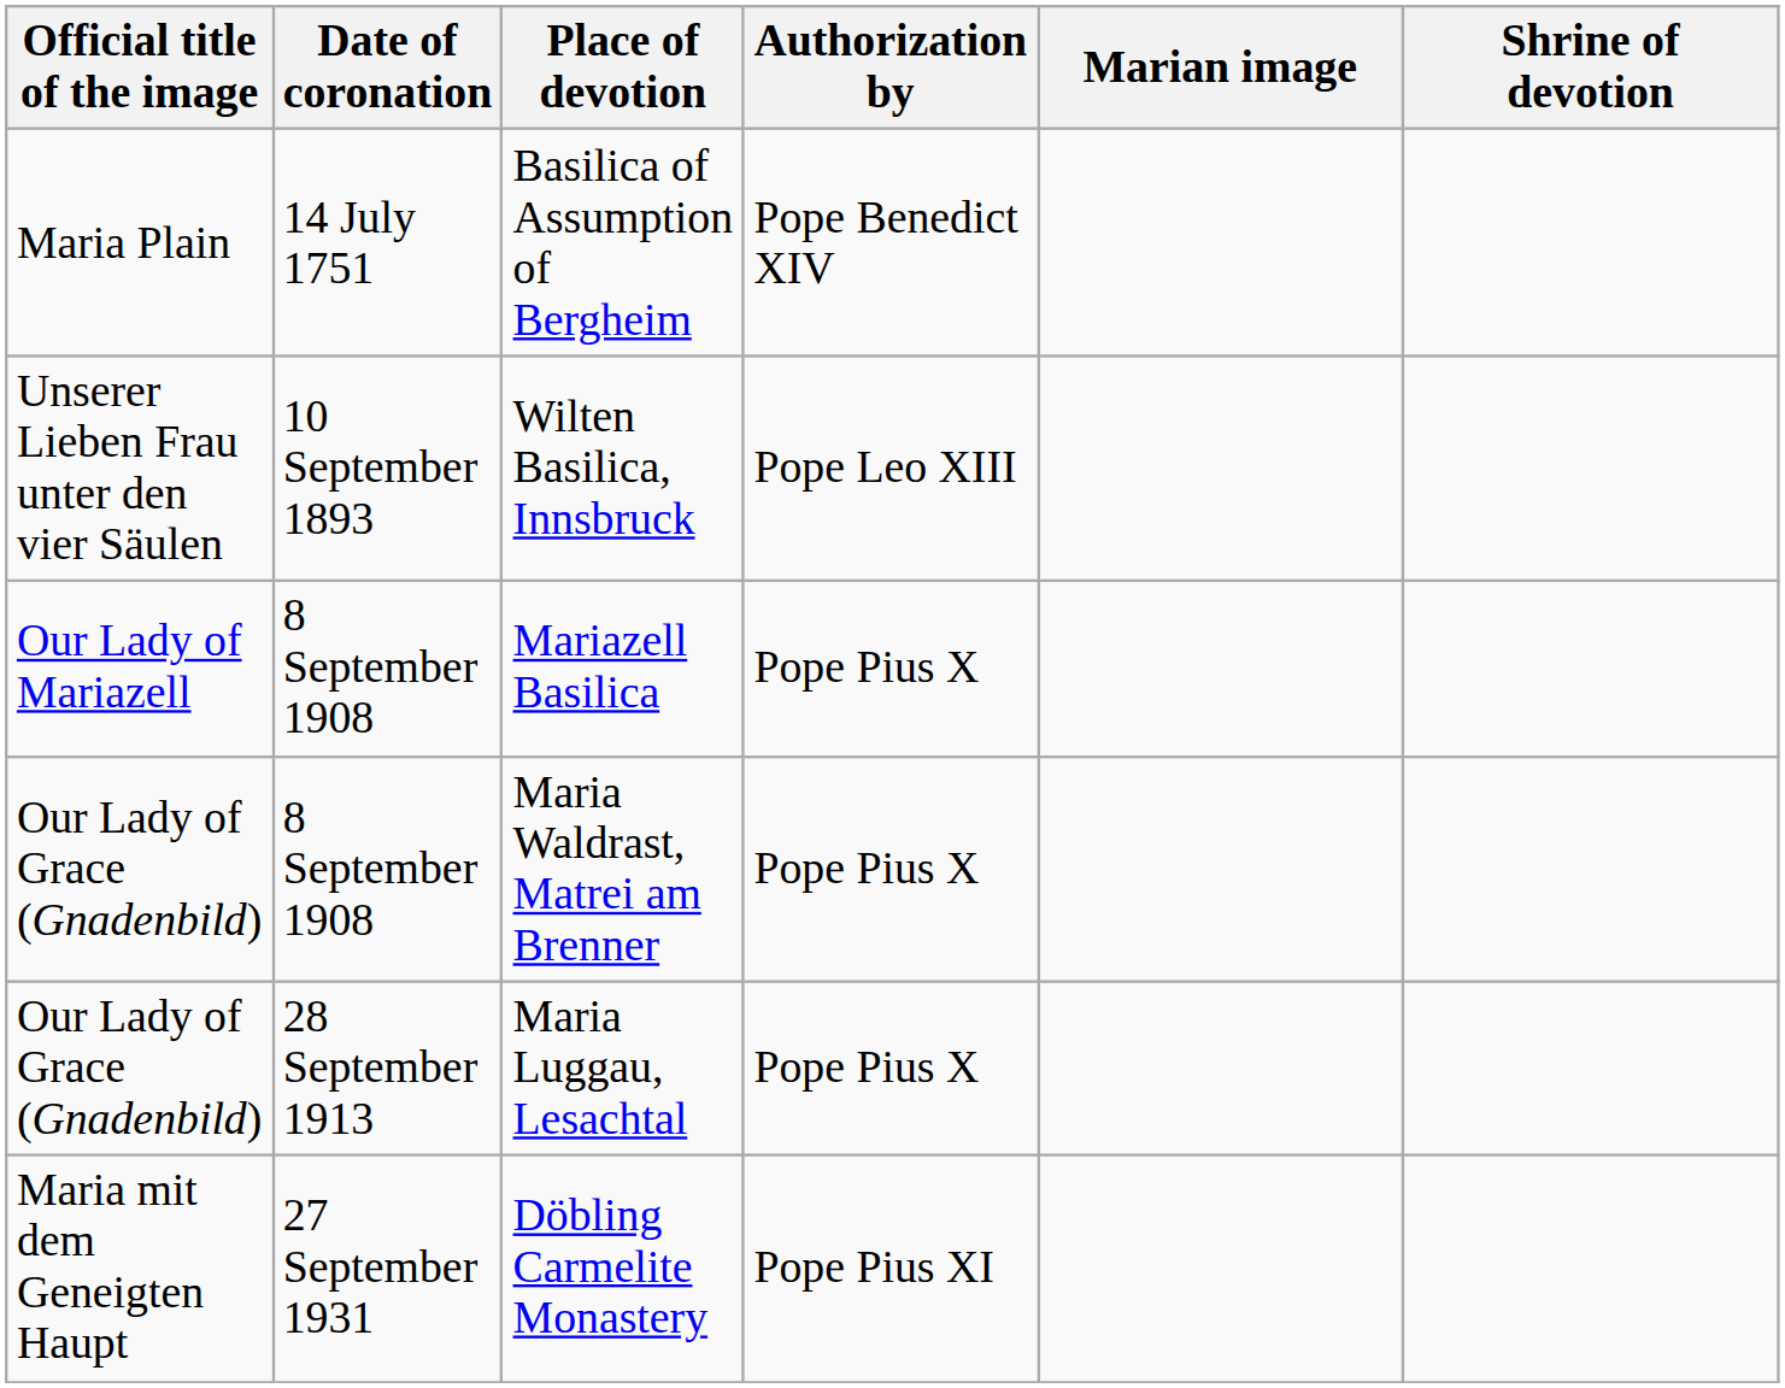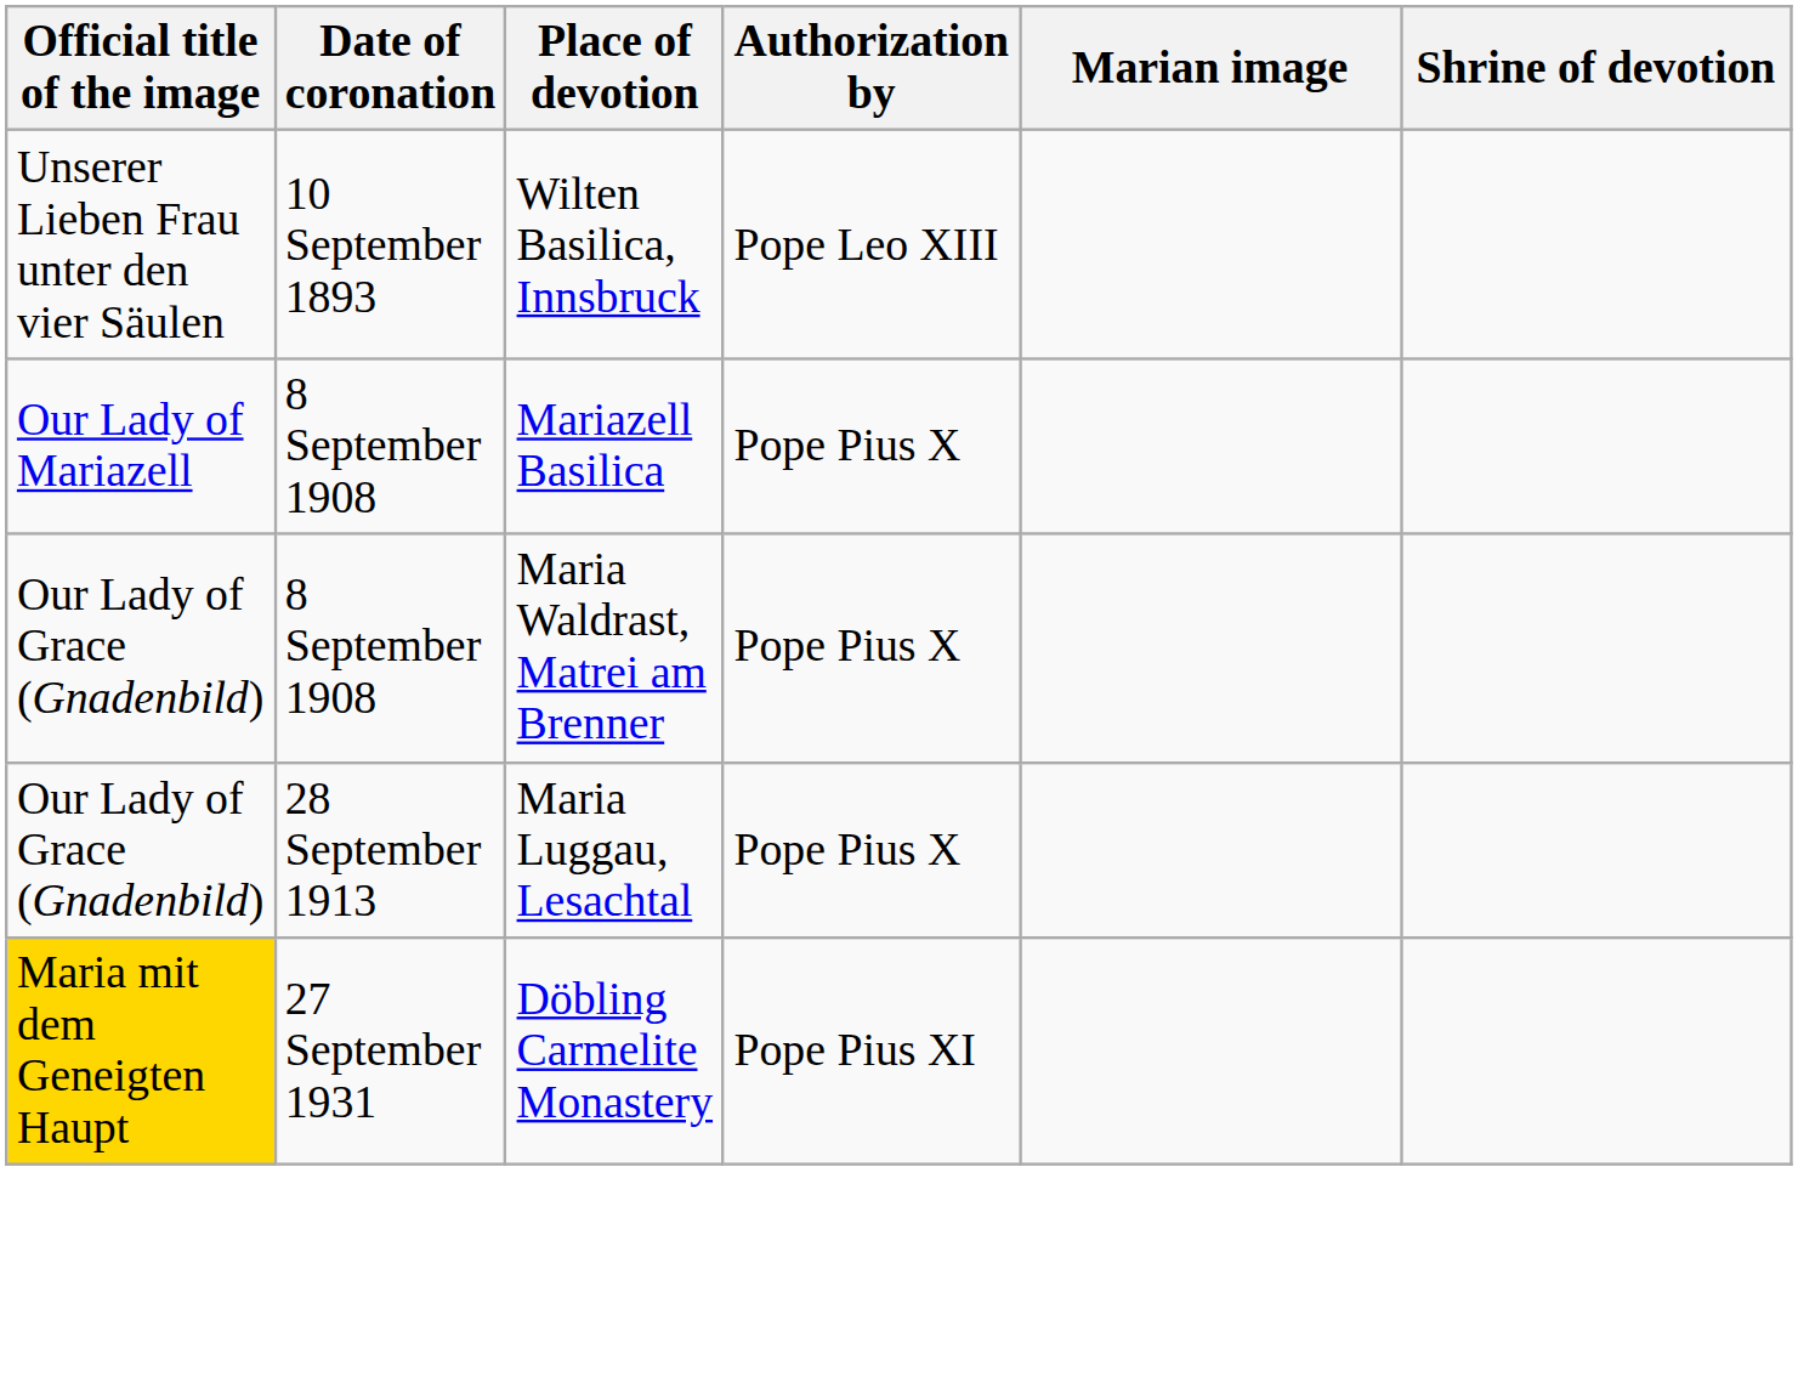 <table class="wikitable sortable" width="100%">
 <tr>
 <th>Official title of the image</th>
 <th data-sort-type="date">Date of coronation</th>
 <th>Place of devotion</th>
 <th>Authorization by</th>
 <th width=200px class=unsortable>Marian image</th>
 <th width=200px class=unsortable>Shrine of devotion</th>
-</tr>
-<tr>
-<td>Maria Plain</td>
-<td>14 July 1751</td>
-<td>Basilica of Assumption of <a href='#'>Bergheim</a></td>
-<td>Pope Benedict XIV</td>
-<td></td>
-<td></td>
 </tr>
 <tr>
 <td>Unserer Lieben Frau unter den vier Säulen</td>
 <td>10 September 1893</td>
 <td>Wilten Basilica, <a href='#'>Innsbruck</a></td>
 <td>Pope Leo XIII</td>
 <td></td>
 <td></td>
 </tr>
 <tr>
 <td><a href='#'>Our Lady of Mariazell</a></td>
 <td>8 September 1908</td>
 <td><a href='#'>Mariazell Basilica</a></td>
 <td>Pope Pius X</td>
 <td></td>
 <td></td>
 </tr>
 <tr>
 <td>Our Lady of Grace (<em>Gnadenbild</em>)</td>
 <td>8 September 1908</td>
 <td>Maria Waldrast, <a href='#'>Matrei am Brenner</a></td>
 <td>Pope Pius X</td>
 <td></td>
 <td></td>
 </tr>
 <tr>
 <td>Our Lady of Grace (<em>Gnadenbild</em>)</td>
 <td>28 September 1913</td>
 <td>Maria Luggau, <a href='#'>Lesachtal</a></td>
 <td>Pope Pius X</td>
 <td></td>
 <td></td>
 </tr>
 <tr>
-<td>Maria mit dem Geneigten Haupt</td>
+<td style="background: gold;">Maria mit dem Geneigten Haupt</td>
 <td>27 September 1931</td>
 <td><a href='#'>Döbling Carmelite Monastery</a></td>
 <td>Pope Pius XI</td>
 <td></td>
 <td></td>
 </tr>
 </table>
